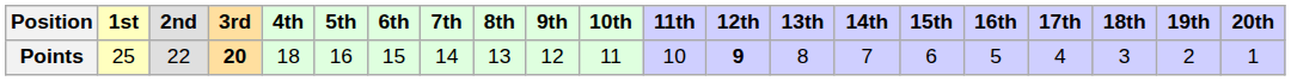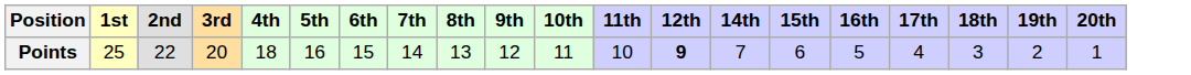 <table class="wikitable" style="font-size: 75%; text-align:center">
 <tr>
 <th>Position</th>
 <th style="background-color:#ffffbf"> 1st </th>
 <th style="background-color:#dfdfdf"> 2nd </th>
 <th style="background-color:#ffdf9f"> 3rd </th>
 <th style="background-color:#dfffdf"> 4th </th>
 <th style="background-color:#dfffdf"> 5th </th>
 <th style="background-color:#dfffdf"> 6th </th>
 <th style="background-color:#dfffdf"> 7th </th>
 <th style="background-color:#dfffdf"> 8th </th>
 <th style="background-color:#dfffdf"> 9th </th>
 <th style="background-color:#dfffdf"> 10th </th>
 <th style="background-color:#CFCFFF"> 11th </th>
 <th style="background-color:#CFCFFF"> 12th </th>
-<th style="background-color:#CFCFFF"> 13th </th>
 <th style="background-color:#CFCFFF"> 14th </th>
 <th style="background-color:#CFCFFF"> 15th </th>
 <th style="background-color:#CFCFFF"> 16th </th>
 <th style="background-color:#CFCFFF"> 17th </th>
 <th style="background-color:#CFCFFF"> 18th </th>
 <th style="background-color:#CFCFFF"> 19th </th>
 <th style="background-color:#CFCFFF"> 20th </th>
 </tr>
 <tr>
 <th>Points</th>
 <td style="background-color:#ffffbf">25</td>
 <td style="background-color:#dfdfdf">22</td>
-<td style="background-color:#ffdf9f"><strong>20</strong></td>
+<td style="background-color:#ffdf9f">20</td>
 <td style="background-color:#dfffdf">18</td>
 <td style="background-color:#dfffdf">16</td>
 <td style="background-color:#dfffdf">15</td>
 <td style="background-color:#dfffdf">14</td>
 <td style="background-color:#dfffdf">13</td>
 <td style="background-color:#dfffdf">12</td>
 <td style="background-color:#dfffdf">11</td>
 <td style="background-color:#CFCFFF">10</td>
 <td style="background-color:#CFCFFF"><strong>9</strong></td>
-<td style="background-color:#CFCFFF">8</td>
 <td style="background-color:#CFCFFF">7</td>
 <td style="background-color:#CFCFFF">6</td>
 <td style="background-color:#CFCFFF">5</td>
 <td style="background-color:#CFCFFF">4</td>
 <td style="background-color:#CFCFFF">3</td>
 <td style="background-color:#CFCFFF">2</td>
 <td style="background-color:#CFCFFF">1</td>
 </tr>
 </table>
